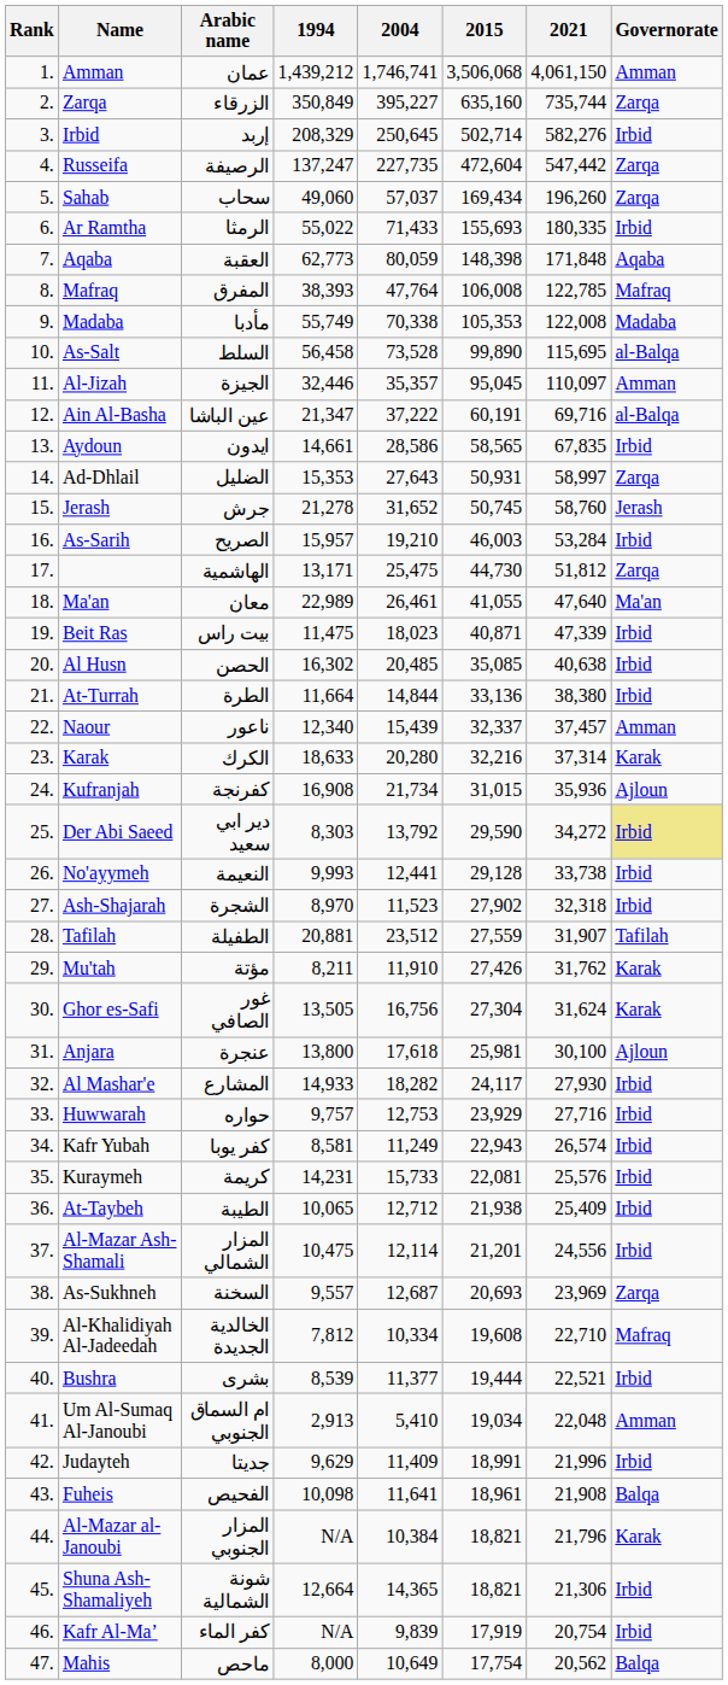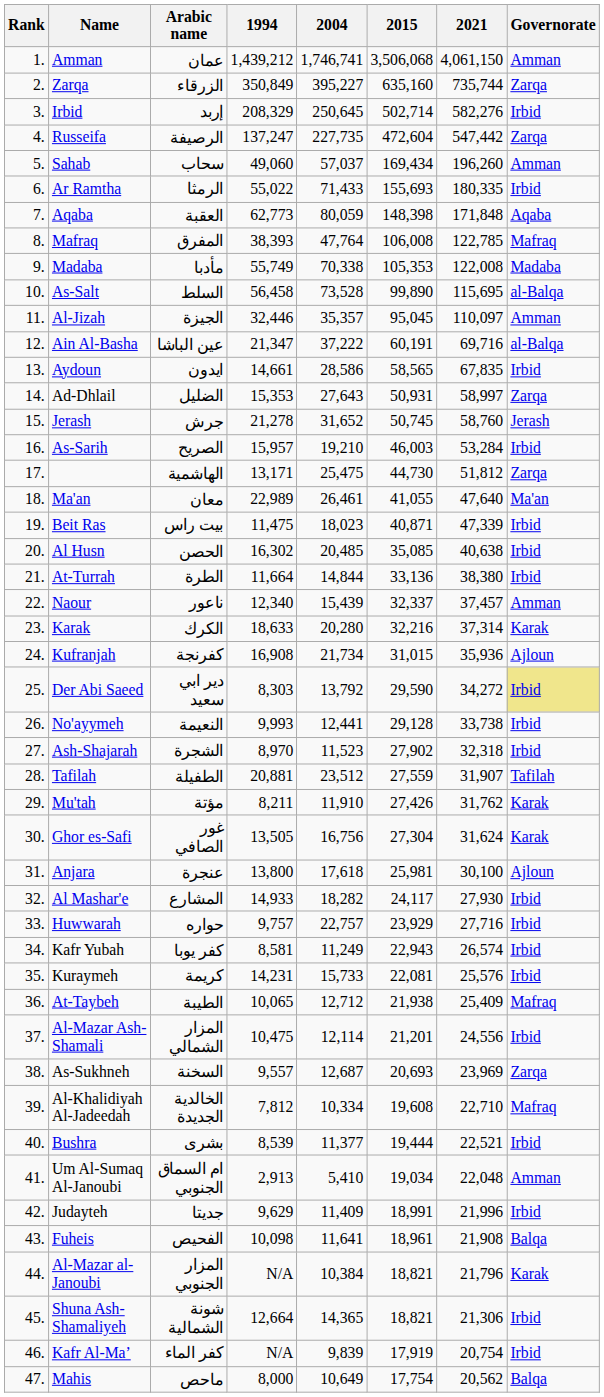 <table class="wikitable sortable" style="text-align:right;">
 <tr>
 <th rowspan="1" align="center" bgcolor="#ABCDEF">Rank</th>
 <th rowspan="1" align="center" bgcolor="#ABCDEF">Name</th>
 <th rowspan="1" align="center" bgcolor="#ABCDEF">Arabic name</th>
 <th rowspan="1" align="center" bgcolor="#ABCDEF">1994</th>
 <th rowspan="1" align="center" bgcolor="#ABCDEF">2004</th>
 <th>2015</th>
 <th>2021</th>
 <th rowspan="1" align="center" bgcolor="#ABCDEF">Governorate</th>
 </tr>
 <tr>
 <td>1.</td>
 <td align="left"><a href='#'>Amman</a></td>
 <td>عمان</td>
 <td>1,439,212</td>
 <td>1,746,741</td>
 <td>3,506,068</td>
 <td>4,061,150</td>
 <td align="left"><a href='#'>Amman</a></td>
 </tr>
 <tr>
 <td>2.</td>
 <td align="left"><a href='#'>Zarqa</a></td>
 <td>الزرقاء</td>
 <td>350,849</td>
 <td>395,227</td>
 <td>635,160</td>
 <td>735,744</td>
 <td align="left"><a href='#'>Zarqa</a></td>
 </tr>
 <tr>
 <td>3.</td>
 <td align="left"><a href='#'>Irbid</a></td>
 <td>إربد</td>
 <td>208,329</td>
 <td>250,645</td>
 <td>502,714</td>
 <td>582,276</td>
 <td align="left"><a href='#'>Irbid</a></td>
 </tr>
 <tr>
 <td>4.</td>
 <td align="left"><a href='#'>Russeifa</a></td>
 <td>الرصيفة</td>
 <td>137,247</td>
 <td>227,735</td>
 <td>472,604</td>
 <td>547,442</td>
 <td align="left"><a href='#'>Zarqa</a></td>
 </tr>
 <tr>
 <td>5.</td>
 <td align="left"><a href='#'>Sahab</a></td>
 <td>سحاب</td>
 <td>49,060</td>
 <td>57,037</td>
 <td>169,434</td>
 <td>196,260</td>
-<td align="left"><a href='#'>Zarqa</a></td>
+<td align="left"><a href='#'>Amman</a></td>
 </tr>
 <tr>
 <td>6.</td>
 <td align="left"><a href='#'>Ar Ramtha</a></td>
 <td>الرمثا</td>
 <td>55,022</td>
 <td>71,433</td>
 <td>155,693</td>
 <td>180,335</td>
 <td align="left"><a href='#'>Irbid</a></td>
 </tr>
 <tr>
 <td>7.</td>
 <td align="left"><a href='#'>Aqaba</a></td>
 <td>العقبة</td>
 <td>62,773</td>
 <td>80,059</td>
 <td>148,398</td>
 <td>171,848</td>
 <td align="left"><a href='#'>Aqaba</a></td>
 </tr>
 <tr>
 <td>8.</td>
 <td align="left"><a href='#'>Mafraq</a></td>
 <td>المفرق</td>
 <td>38,393</td>
 <td>47,764</td>
 <td>106,008</td>
 <td>122,785</td>
 <td align="left"><a href='#'>Mafraq</a></td>
 </tr>
 <tr>
 <td>9.</td>
 <td align="left"><a href='#'>Madaba</a></td>
 <td>مأدبا</td>
 <td>55,749</td>
 <td>70,338</td>
 <td>105,353</td>
 <td>122,008</td>
 <td align="left"><a href='#'>Madaba</a></td>
 </tr>
 <tr>
 <td>10.</td>
 <td align="left"><a href='#'>As-Salt</a></td>
 <td>السلط</td>
 <td>56,458</td>
 <td>73,528</td>
 <td>99,890</td>
 <td>115,695</td>
 <td align="left"><a href='#'>al-Balqa</a></td>
 </tr>
 <tr>
 <td>11.</td>
 <td align="left"><a href='#'>Al-Jizah</a></td>
 <td>الجيزة</td>
 <td>32,446</td>
 <td>35,357</td>
 <td>95,045</td>
 <td>110,097</td>
 <td align="left"><a href='#'>Amman</a></td>
 </tr>
 <tr>
 <td>12.</td>
 <td align="left"><a href='#'>Ain Al-Basha</a></td>
 <td>عين الباشا</td>
 <td>21,347</td>
 <td>37,222</td>
 <td>60,191</td>
 <td>69,716</td>
 <td align="left"><a href='#'>al-Balqa</a></td>
 </tr>
 <tr>
 <td>13.</td>
 <td align="left"><a href='#'>Aydoun</a></td>
 <td>ايدون</td>
 <td>14,661</td>
 <td>28,586</td>
 <td>58,565</td>
 <td>67,835</td>
 <td align="left"><a href='#'>Irbid</a></td>
 </tr>
 <tr>
 <td>14.</td>
 <td align="left">Ad-Dhlail</td>
 <td>الضليل</td>
 <td>15,353</td>
 <td>27,643</td>
 <td>50,931</td>
 <td>58,997</td>
 <td align="left"><a href='#'>Zarqa</a></td>
 </tr>
 <tr>
 <td>15.</td>
 <td align="left"><a href='#'>Jerash</a></td>
 <td>جرش</td>
 <td>21,278</td>
 <td>31,652</td>
 <td>50,745</td>
 <td>58,760</td>
 <td align="left"><a href='#'>Jerash</a></td>
 </tr>
 <tr>
 <td>16.</td>
 <td align="left"><a href='#'>As-Sarih</a></td>
 <td>الصريح</td>
 <td>15,957</td>
 <td>19,210</td>
 <td>46,003</td>
 <td>53,284</td>
 <td align="left"><a href='#'>Irbid</a></td>
 </tr>
 <tr>
 <td>17.</td>
 <td align="left"></td>
 <td>الهاشمية</td>
 <td>13,171</td>
 <td>25,475</td>
 <td>44,730</td>
 <td>51,812</td>
 <td align="left"><a href='#'>Zarqa</a></td>
 </tr>
 <tr>
 <td>18.</td>
 <td align="left"><a href='#'>Ma'an</a></td>
 <td>معان</td>
 <td>22,989</td>
 <td>26,461</td>
 <td>41,055</td>
 <td>47,640</td>
 <td align="left"><a href='#'>Ma'an</a></td>
 </tr>
 <tr>
 <td>19.</td>
 <td align="left"><a href='#'>Beit Ras</a></td>
 <td>بيت راس</td>
 <td>11,475</td>
 <td>18,023</td>
 <td>40,871</td>
 <td>47,339</td>
 <td align="left"><a href='#'>Irbid</a></td>
 </tr>
 <tr>
 <td>20.</td>
 <td align="left"><a href='#'>Al Husn</a></td>
 <td>الحصن</td>
 <td>16,302</td>
 <td>20,485</td>
 <td>35,085</td>
 <td>40,638</td>
 <td align="left"><a href='#'>Irbid</a></td>
 </tr>
 <tr>
 <td>21.</td>
 <td align="left"><a href='#'>At-Turrah</a></td>
 <td>الطرة</td>
 <td>11,664</td>
 <td>14,844</td>
 <td>33,136</td>
 <td>38,380</td>
 <td align="left"><a href='#'>Irbid</a></td>
 </tr>
 <tr>
 <td>22.</td>
 <td align="left"><a href='#'>Naour</a></td>
 <td>ناعور</td>
 <td>12,340</td>
 <td>15,439</td>
 <td>32,337</td>
 <td>37,457</td>
 <td align="left"><a href='#'>Amman</a></td>
 </tr>
 <tr>
 <td>23.</td>
 <td align="left"><a href='#'>Karak</a></td>
 <td>الكرك</td>
 <td>18,633</td>
 <td>20,280</td>
 <td>32,216</td>
 <td>37,314</td>
 <td align="left"><a href='#'>Karak</a></td>
 </tr>
 <tr>
 <td>24.</td>
 <td align="left"><a href='#'>Kufranjah</a></td>
 <td>كفرنجة</td>
 <td>16,908</td>
 <td>21,734</td>
 <td>31,015</td>
 <td>35,936</td>
 <td align="left"><a href='#'>Ajloun</a></td>
 </tr>
 <tr>
 <td>25.</td>
 <td align="left"><a href='#'>Der Abi Saeed</a></td>
 <td>دير ابي سعيد</td>
 <td>8,303</td>
 <td>13,792</td>
 <td>29,590</td>
 <td>34,272</td>
 <td align="left" style="background: khaki;"><a href='#'>Irbid</a></td>
 </tr>
 <tr>
 <td>26.</td>
 <td align="left"><a href='#'>No'ayymeh</a></td>
 <td>النعيمة</td>
 <td>9,993</td>
 <td>12,441</td>
 <td>29,128</td>
 <td>33,738</td>
 <td align="left"><a href='#'>Irbid</a></td>
 </tr>
 <tr>
 <td>27.</td>
 <td align="left"><a href='#'>Ash-Shajarah</a></td>
 <td>الشجرة</td>
 <td>8,970</td>
 <td>11,523</td>
 <td>27,902</td>
 <td>32,318</td>
 <td align="left"><a href='#'>Irbid</a></td>
 </tr>
 <tr>
 <td>28.</td>
 <td align="left"><a href='#'>Tafilah</a></td>
 <td>الطفيلة</td>
 <td>20,881</td>
 <td>23,512</td>
 <td>27,559</td>
 <td>31,907</td>
 <td align="left"><a href='#'>Tafilah</a></td>
 </tr>
 <tr>
 <td>29.</td>
 <td align="left"><a href='#'>Mu'tah</a></td>
 <td>مؤتة</td>
 <td>8,211</td>
 <td>11,910</td>
 <td>27,426</td>
 <td>31,762</td>
 <td align="left"><a href='#'>Karak</a></td>
 </tr>
 <tr>
 <td>30.</td>
 <td align="left"><a href='#'>Ghor es-Safi</a></td>
 <td>غور الصافي</td>
 <td>13,505</td>
 <td>16,756</td>
 <td>27,304</td>
 <td>31,624</td>
 <td align="left"><a href='#'>Karak</a></td>
 </tr>
 <tr>
 <td>31.</td>
 <td align="left"><a href='#'>Anjara</a></td>
 <td>عنجرة</td>
 <td>13,800</td>
 <td>17,618</td>
 <td>25,981</td>
 <td>30,100</td>
 <td align="left"><a href='#'>Ajloun</a></td>
 </tr>
 <tr>
 <td>32.</td>
 <td align="left"><a href='#'>Al Mashar'e</a></td>
 <td>المشارع</td>
 <td>14,933</td>
 <td>18,282</td>
 <td>24,117</td>
 <td>27,930</td>
 <td align="left"><a href='#'>Irbid</a></td>
 </tr>
 <tr>
 <td>33.</td>
 <td align="left"><a href='#'>Huwwarah</a></td>
 <td>حواره</td>
 <td>9,757</td>
-<td>12,753</td>
+<td>22,757</td>
 <td>23,929</td>
 <td>27,716</td>
 <td align="left"><a href='#'>Irbid</a></td>
 </tr>
 <tr>
 <td>34.</td>
 <td align="left">Kafr Yubah</td>
 <td>كفر يوبا</td>
 <td>8,581</td>
 <td>11,249</td>
 <td>22,943</td>
 <td>26,574</td>
 <td align="left"><a href='#'>Irbid</a></td>
 </tr>
 <tr>
 <td>35.</td>
 <td align="left">Kuraymeh</td>
 <td>كريمة</td>
 <td>14,231</td>
 <td>15,733</td>
 <td>22,081</td>
 <td>25,576</td>
 <td align="left"><a href='#'>Irbid</a></td>
 </tr>
 <tr>
 <td>36.</td>
 <td align="left"><a href='#'>At-Taybeh</a></td>
 <td>الطيبة</td>
 <td>10,065</td>
 <td>12,712</td>
 <td>21,938</td>
 <td>25,409</td>
-<td align="left"><a href='#'>Irbid</a></td>
+<td align="left"><a href='#'>Mafraq</a></td>
 </tr>
 <tr>
 <td>37.</td>
 <td align="left"><a href='#'>Al-Mazar Ash-Shamali</a></td>
 <td>المزار الشمالي</td>
 <td>10,475</td>
 <td>12,114</td>
 <td>21,201</td>
 <td>24,556</td>
 <td align="left"><a href='#'>Irbid</a></td>
 </tr>
 <tr>
 <td>38.</td>
 <td align="left">As-Sukhneh</td>
 <td>السخنة</td>
 <td>9,557</td>
 <td>12,687</td>
 <td>20,693</td>
 <td>23,969</td>
 <td align="left"><a href='#'>Zarqa</a></td>
 </tr>
 <tr>
 <td>39.</td>
 <td align="left">Al-Khalidiyah Al-Jadeedah</td>
 <td>الخالدية الجديدة</td>
 <td>7,812</td>
 <td>10,334</td>
 <td>19,608</td>
 <td>22,710</td>
 <td align="left"><a href='#'>Mafraq</a></td>
 </tr>
 <tr>
 <td>40.</td>
 <td align="left"><a href='#'>Bushra</a></td>
 <td>بشرى</td>
 <td>8,539</td>
 <td>11,377</td>
 <td>19,444</td>
 <td>22,521</td>
 <td align="left"><a href='#'>Irbid</a></td>
 </tr>
 <tr>
 <td>41.</td>
 <td align="left">Um Al-Sumaq Al-Janoubi</td>
 <td>ام السماق الجنوبي</td>
 <td>2,913</td>
 <td>5,410</td>
 <td>19,034</td>
 <td>22,048</td>
 <td align="left"><a href='#'>Amman</a></td>
 </tr>
 <tr>
 <td>42.</td>
 <td align="left">Judayteh</td>
 <td>جديتا</td>
 <td>9,629</td>
 <td>11,409</td>
 <td>18,991</td>
 <td>21,996</td>
 <td align="left"><a href='#'>Irbid</a></td>
 </tr>
 <tr>
 <td>43.</td>
 <td align="left"><a href='#'>Fuheis</a></td>
 <td>الفحيص</td>
 <td>10,098</td>
 <td>11,641</td>
 <td>18,961</td>
 <td>21,908</td>
 <td align="left"><a href='#'>Balqa</a></td>
 </tr>
 <tr>
 <td>44.</td>
 <td align="left"><a href='#'>Al-Mazar al-Janoubi</a></td>
 <td>المزار الجنوبي</td>
 <td>N/A</td>
 <td>10,384</td>
 <td>18,821</td>
 <td>21,796</td>
 <td align="left"><a href='#'>Karak</a></td>
 </tr>
 <tr>
 <td>45.</td>
 <td align="left"><a href='#'>Shuna Ash-Shamaliyeh</a></td>
 <td>شونة الشمالية</td>
 <td>12,664</td>
 <td>14,365</td>
 <td>18,821</td>
 <td>21,306</td>
 <td align="left"><a href='#'>Irbid</a></td>
 </tr>
 <tr>
 <td>46.</td>
 <td align="left"><a href='#'>Kafr Al-Ma’</a></td>
 <td>كفر الماء</td>
 <td>N/A</td>
 <td>9,839</td>
 <td>17,919</td>
 <td>20,754</td>
 <td align="left"><a href='#'>Irbid</a></td>
 </tr>
 <tr>
 <td>47.</td>
 <td align="left"><a href='#'>Mahis</a></td>
 <td>ماحص</td>
 <td>8,000</td>
 <td>10,649</td>
 <td>17,754</td>
 <td>20,562</td>
 <td align="left"><a href='#'>Balqa</a></td>
 </tr>
 </table>
